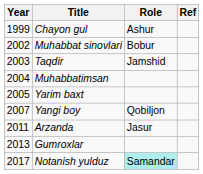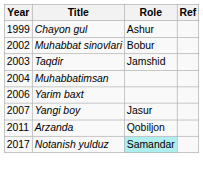 <table class="wikitable sortable">
 <tr>
 <th>Year</th>
 <th>Title</th>
 <th>Role</th>
 <th class = "unsortable">Ref</th>
 </tr>
 <tr>
 <td rowspan=1>1999</td>
 <td><em>Chayon gul</em></td>
 <td>Ashur</td>
 <td></td>
 </tr>
 <tr>
 <td>2002</td>
 <td><em>Muhabbat sinovlari</em></td>
 <td>Bobur</td>
 <td></td>
 </tr>
 <tr>
 <td>2003</td>
 <td><em>Taqdir</em></td>
 <td>Jamshid</td>
 <td></td>
 </tr>
 <tr>
 <td>2004</td>
 <td><em>Muhabbatimsan</em></td>
 <td></td>
 <td></td>
 </tr>
 <tr>
-<td>2005</td>
+<td>2006</td>
 <td><em>Yarim baxt</em></td>
 <td></td>
 <td></td>
 </tr>
 <tr>
 <td>2007</td>
 <td><em>Yangi boy</em></td>
-<td>Qobiljon</td>
+<td>Jasur</td>
 <td></td>
 </tr>
 <tr>
 <td>2011</td>
 <td><em>Arzanda</em></td>
-<td>Jasur</td>
-<td></td>
-</tr>
-<tr>
-<td>2013</td>
-<td><em>Gumroxlar</em></td>
-<td></td>
+<td>Qobiljon</td>
 <td></td>
 </tr>
 <tr>
 <td>2017</td>
 <td><em>Notanish yulduz</em></td>
 <td style="background: paleturquoise;">Samandar</td>
 <td></td>
 </tr>
 </table>
